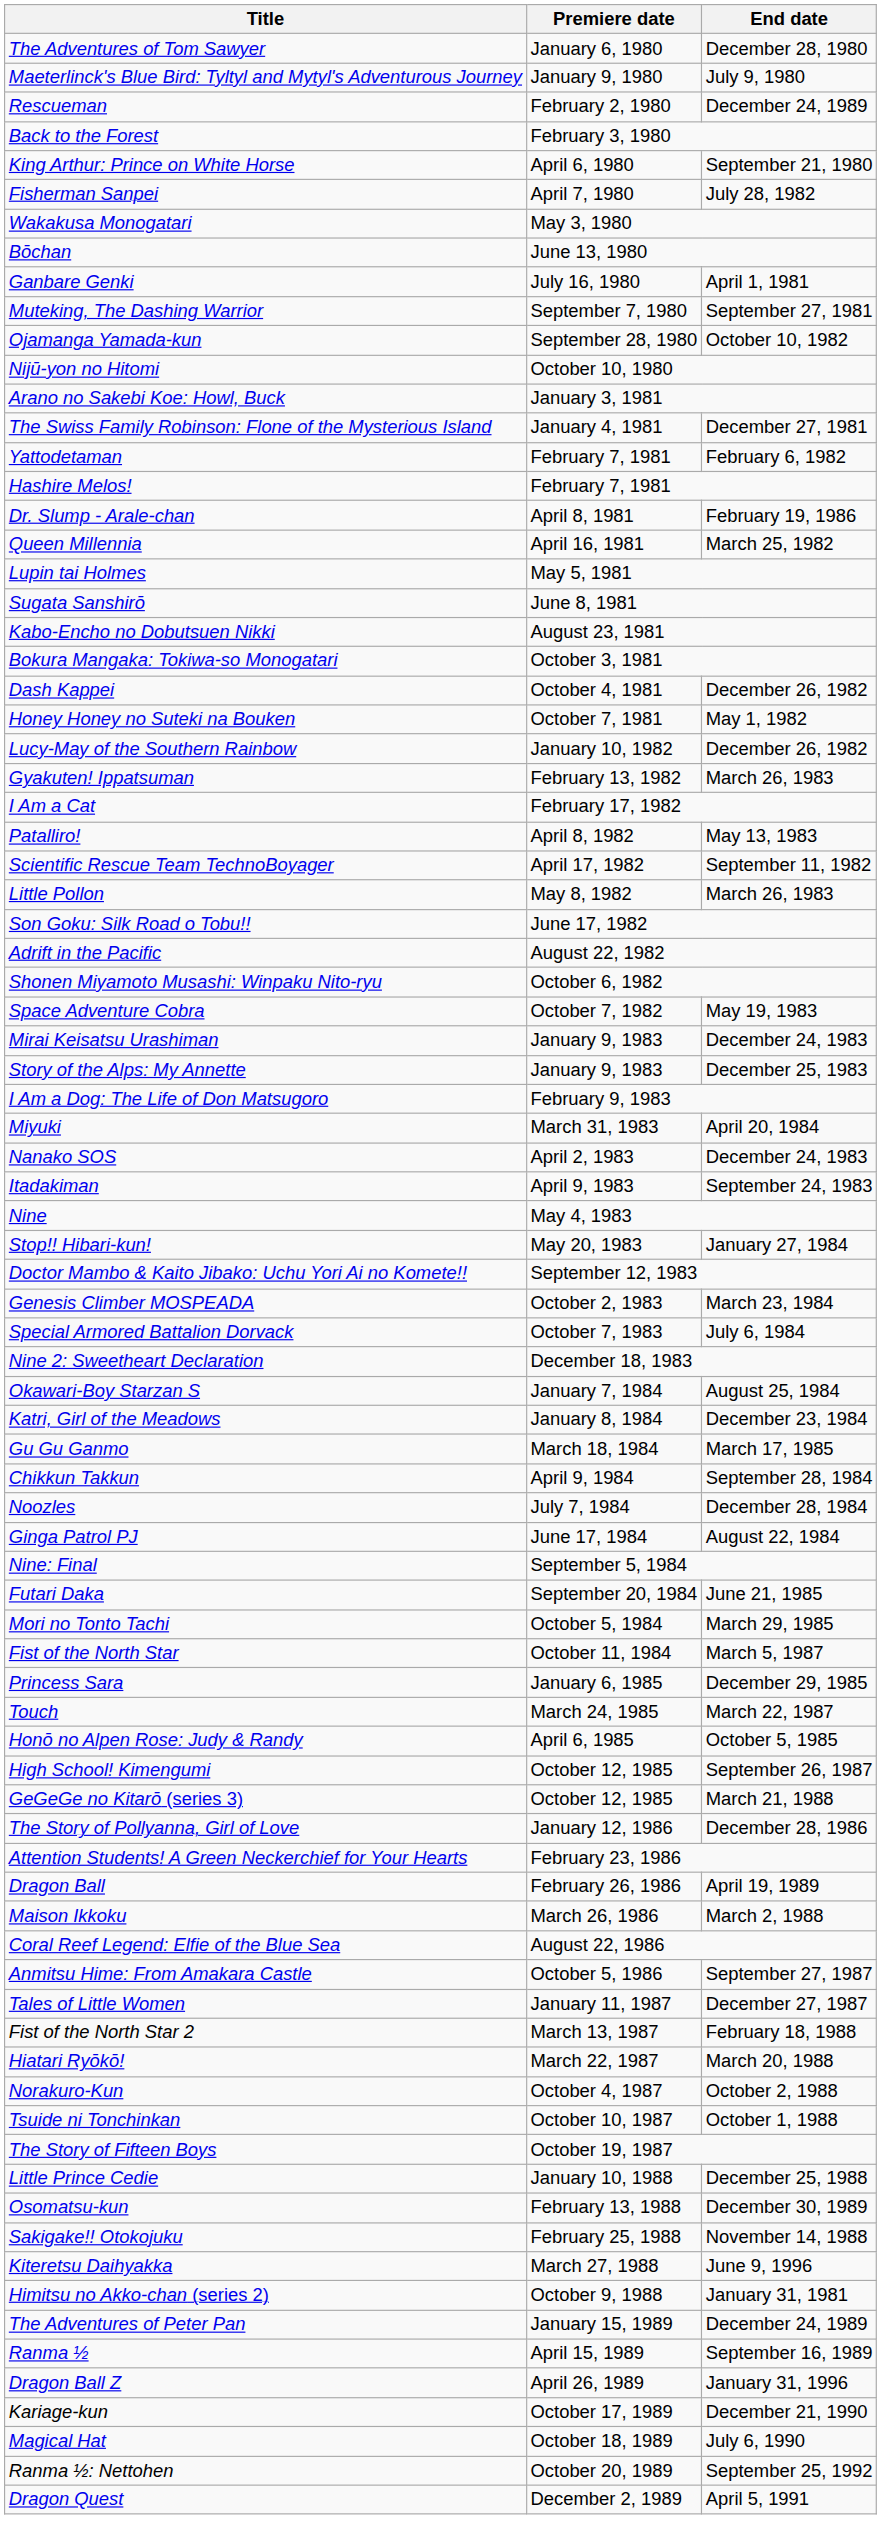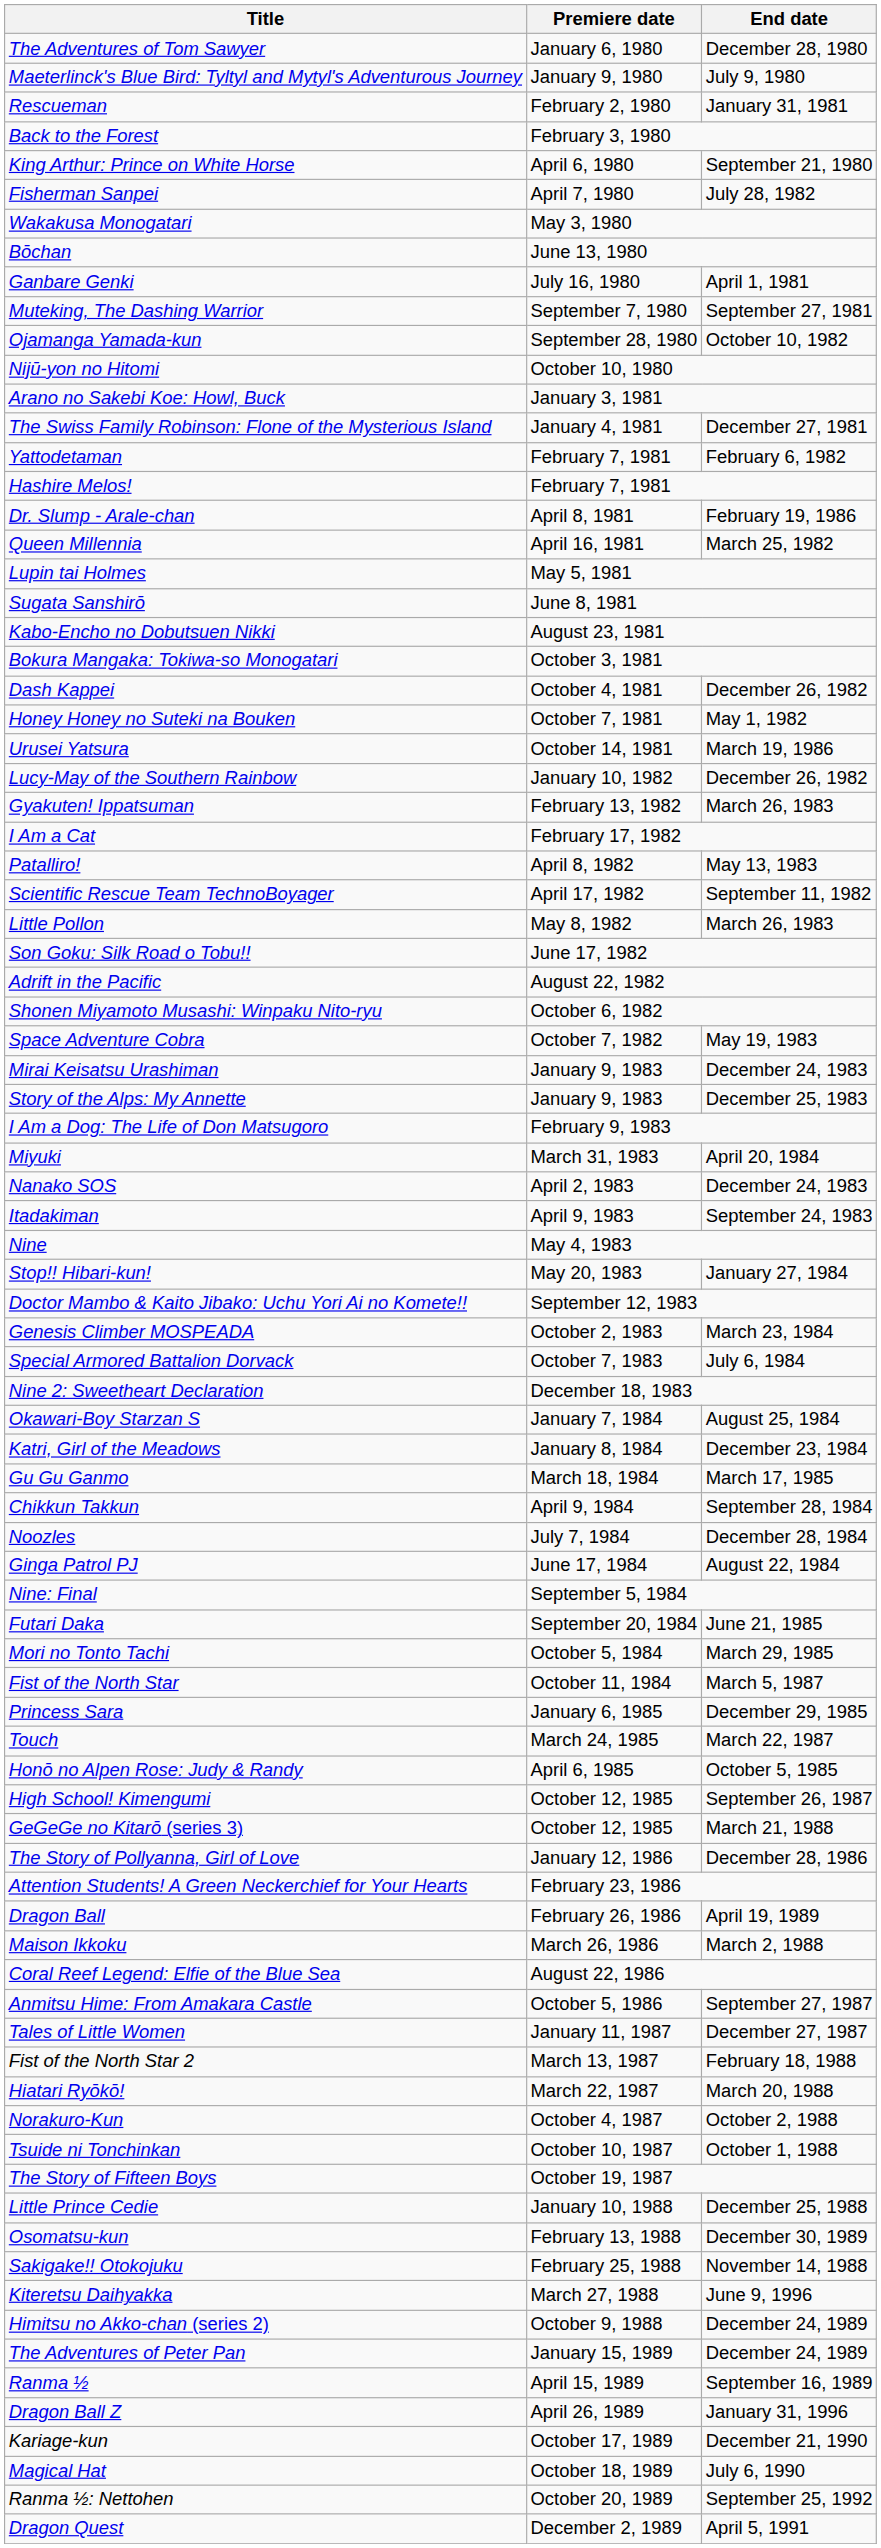 <table class="wikitable sortable">
 <tr>
 <th>Title</th>
 <th>Premiere date</th>
 <th>End date</th>
 </tr>
 <tr>
 <td><em><a href='#'>The Adventures of Tom Sawyer</a></em></td>
 <td>January 6, 1980</td>
 <td>December 28, 1980</td>
 </tr>
 <tr>
 <td><em><a href='#'>Maeterlinck's Blue Bird: Tyltyl and Mytyl's Adventurous Journey</a></em></td>
 <td>January 9, 1980</td>
 <td>July 9, 1980</td>
 </tr>
 <tr>
 <td><em><a href='#'>Rescueman</a></em></td>
 <td>February 2, 1980</td>
-<td>December 24, 1989</td>
+<td>January 31, 1981</td>
 </tr>
 <tr>
 <td><em><a href='#'>Back to the Forest</a></em></td>
 <td colspan="2">February 3, 1980</td>
 </tr>
 <tr>
 <td><em><a href='#'>King Arthur: Prince on White Horse</a></em></td>
 <td>April 6, 1980</td>
 <td>September 21, 1980</td>
 </tr>
 <tr>
 <td><em><a href='#'>Fisherman Sanpei</a></em></td>
 <td>April 7, 1980</td>
 <td>July 28, 1982</td>
 </tr>
 <tr>
 <td><em><a href='#'>Wakakusa Monogatari</a></em></td>
 <td colspan="2">May 3, 1980</td>
 </tr>
 <tr>
 <td><em><a href='#'>Bōchan</a></em></td>
 <td colspan="2">June 13, 1980</td>
 </tr>
 <tr>
 <td><em><a href='#'>Ganbare Genki</a></em></td>
 <td>July 16, 1980</td>
 <td>April 1, 1981</td>
 </tr>
 <tr>
 <td><em><a href='#'>Muteking, The Dashing Warrior</a></em></td>
 <td>September 7, 1980</td>
 <td>September 27, 1981</td>
 </tr>
 <tr>
 <td><em><a href='#'>Ojamanga Yamada-kun</a></em></td>
 <td>September 28, 1980</td>
 <td>October 10, 1982</td>
 </tr>
 <tr>
 <td><em><a href='#'>Nijū-yon no Hitomi</a></em></td>
 <td colspan="2">October 10, 1980</td>
 </tr>
 <tr>
 <td><em><a href='#'>Arano no Sakebi Koe: Howl, Buck</a></em></td>
 <td colspan="2">January 3, 1981</td>
 </tr>
 <tr>
 <td><em><a href='#'>The Swiss Family Robinson: Flone of the Mysterious Island</a></em></td>
 <td>January 4, 1981</td>
 <td>December 27, 1981</td>
 </tr>
 <tr>
 <td><em><a href='#'>Yattodetaman</a></em></td>
 <td>February 7, 1981</td>
 <td>February 6, 1982</td>
 </tr>
 <tr>
 <td><em><a href='#'>Hashire Melos!</a></em></td>
 <td colspan="2">February 7, 1981</td>
 </tr>
 <tr>
 <td><em><a href='#'>Dr. Slump - Arale-chan</a></em></td>
 <td>April 8, 1981</td>
 <td>February 19, 1986</td>
 </tr>
 <tr>
 <td><em><a href='#'>Queen Millennia</a></em></td>
 <td>April 16, 1981</td>
 <td>March 25, 1982</td>
 </tr>
 <tr>
 <td><em><a href='#'>Lupin tai Holmes</a></em></td>
 <td colspan="2">May 5, 1981</td>
 </tr>
 <tr>
 <td><em><a href='#'>Sugata Sanshirō</a></em></td>
 <td colspan="2">June 8, 1981</td>
 </tr>
 <tr>
 <td><em><a href='#'>Kabo-Encho no Dobutsuen Nikki</a></em></td>
 <td colspan="2">August 23, 1981</td>
 </tr>
 <tr>
 <td><em><a href='#'>Bokura Mangaka: Tokiwa-so Monogatari</a></em></td>
 <td colspan="2">October 3, 1981</td>
 </tr>
 <tr>
 <td><em><a href='#'>Dash Kappei</a></em></td>
 <td>October 4, 1981</td>
 <td>December 26, 1982</td>
 </tr>
 <tr>
 <td><em><a href='#'>Honey Honey no Suteki na Bouken</a></em></td>
 <td>October 7, 1981</td>
 <td>May 1, 1982</td>
+</tr>
+<tr>
+<td><em><a href='#'>Urusei Yatsura</a></em></td>
+<td>October 14, 1981</td>
+<td>March 19, 1986</td>
 </tr>
 <tr>
 <td><em><a href='#'>Lucy-May of the Southern Rainbow</a></em></td>
 <td>January 10, 1982</td>
 <td>December 26, 1982</td>
 </tr>
 <tr>
 <td><em><a href='#'>Gyakuten! Ippatsuman</a></em></td>
 <td>February 13, 1982</td>
 <td>March 26, 1983</td>
 </tr>
 <tr>
 <td><em><a href='#'>I Am a Cat</a></em></td>
 <td colspan="2">February 17, 1982</td>
 </tr>
 <tr>
 <td><em><a href='#'>Patalliro!</a></em></td>
 <td>April 8, 1982</td>
 <td>May 13, 1983</td>
 </tr>
 <tr>
 <td><em><a href='#'>Scientific Rescue Team TechnoBoyager</a></em></td>
 <td>April 17, 1982</td>
 <td>September 11, 1982</td>
 </tr>
 <tr>
 <td><em><a href='#'>Little Pollon</a></em></td>
 <td>May 8, 1982</td>
 <td>March 26, 1983</td>
 </tr>
 <tr>
 <td><em><a href='#'>Son Goku: Silk Road o Tobu!!</a></em></td>
 <td colspan="2">June 17, 1982</td>
 </tr>
 <tr>
 <td><em><a href='#'>Adrift in the Pacific</a></em></td>
 <td colspan="2">August 22, 1982</td>
 </tr>
 <tr>
 <td><em><a href='#'>Shonen Miyamoto Musashi: Winpaku Nito-ryu</a></em></td>
 <td colspan="2">October 6, 1982</td>
 </tr>
 <tr>
 <td><em><a href='#'>Space Adventure Cobra</a></em></td>
 <td>October 7, 1982</td>
 <td>May 19, 1983</td>
 </tr>
 <tr>
 <td><em><a href='#'>Mirai Keisatsu Urashiman</a></em></td>
 <td>January 9, 1983</td>
 <td>December 24, 1983</td>
 </tr>
 <tr>
 <td><em><a href='#'>Story of the Alps: My Annette</a></em></td>
 <td>January 9, 1983</td>
 <td>December 25, 1983</td>
 </tr>
 <tr>
 <td><em><a href='#'>I Am a Dog: The Life of Don Matsugoro</a></em></td>
 <td colspan="2">February 9, 1983</td>
 </tr>
 <tr>
 <td><em><a href='#'>Miyuki</a></em></td>
 <td>March 31, 1983</td>
 <td>April 20, 1984</td>
 </tr>
 <tr>
 <td><em><a href='#'>Nanako SOS</a></em></td>
 <td>April 2, 1983</td>
 <td>December 24, 1983</td>
 </tr>
 <tr>
 <td><em><a href='#'>Itadakiman</a></em></td>
 <td>April 9, 1983</td>
 <td>September 24, 1983</td>
 </tr>
 <tr>
 <td><em><a href='#'>Nine</a></em></td>
 <td colspan="2">May 4, 1983</td>
 </tr>
 <tr>
 <td><em><a href='#'>Stop!! Hibari-kun!</a></em></td>
 <td>May 20, 1983</td>
 <td>January 27, 1984</td>
 </tr>
 <tr>
 <td><em><a href='#'>Doctor Mambo & Kaito Jibako: Uchu Yori Ai no Komete!!</a></em></td>
 <td colspan="2">September 12, 1983</td>
 </tr>
 <tr>
 <td><em><a href='#'>Genesis Climber MOSPEADA</a></em></td>
 <td>October 2, 1983</td>
 <td>March 23, 1984</td>
 </tr>
 <tr>
 <td><em><a href='#'>Special Armored Battalion Dorvack</a></em></td>
 <td>October 7, 1983</td>
 <td>July 6, 1984</td>
 </tr>
 <tr>
 <td><em><a href='#'>Nine 2: Sweetheart Declaration</a></em></td>
 <td colspan="2">December 18, 1983</td>
 </tr>
 <tr>
 <td><em><a href='#'>Okawari-Boy Starzan S</a></em></td>
 <td>January 7, 1984</td>
 <td>August 25, 1984</td>
 </tr>
 <tr>
 <td><em><a href='#'>Katri, Girl of the Meadows</a></em></td>
 <td>January 8, 1984</td>
 <td>December 23, 1984</td>
 </tr>
 <tr>
 <td><em><a href='#'>Gu Gu Ganmo</a></em></td>
 <td>March 18, 1984</td>
 <td>March 17, 1985</td>
 </tr>
 <tr>
 <td><em><a href='#'>Chikkun Takkun</a></em></td>
 <td>April 9, 1984</td>
 <td>September 28, 1984</td>
 </tr>
 <tr>
 <td><em><a href='#'>Noozles</a></em></td>
 <td>July 7, 1984</td>
 <td>December 28, 1984</td>
 </tr>
 <tr>
 <td><em><a href='#'>Ginga Patrol PJ</a></em></td>
 <td>June 17, 1984</td>
 <td>August 22, 1984</td>
 </tr>
 <tr>
 <td><em><a href='#'>Nine: Final</a></em></td>
 <td colspan="2">September 5, 1984</td>
 </tr>
 <tr>
 <td><em><a href='#'>Futari Daka</a></em></td>
 <td>September 20, 1984</td>
 <td>June 21, 1985</td>
 </tr>
 <tr>
 <td><em><a href='#'>Mori no Tonto Tachi</a></em></td>
 <td>October 5, 1984</td>
 <td>March 29, 1985</td>
 </tr>
 <tr>
 <td><em><a href='#'>Fist of the North Star</a></em></td>
 <td>October 11, 1984</td>
 <td>March 5, 1987</td>
 </tr>
 <tr>
 <td><em><a href='#'>Princess Sara</a></em></td>
 <td>January 6, 1985</td>
 <td>December 29, 1985</td>
 </tr>
 <tr>
 <td><em><a href='#'>Touch</a></em></td>
 <td>March 24, 1985</td>
 <td>March 22, 1987</td>
 </tr>
 <tr>
 <td><em><a href='#'>Honō no Alpen Rose: Judy & Randy</a></em></td>
 <td>April 6, 1985</td>
 <td>October 5, 1985</td>
 </tr>
 <tr>
 <td><em><a href='#'>High School! Kimengumi</a></em></td>
 <td>October 12, 1985</td>
 <td>September 26, 1987</td>
 </tr>
 <tr>
 <td><a href='#'><em>GeGeGe no Kitarō</em> (series 3)</a></td>
 <td>October 12, 1985</td>
 <td>March 21, 1988</td>
 </tr>
 <tr>
 <td><em><a href='#'>The Story of Pollyanna, Girl of Love</a></em></td>
 <td>January 12, 1986</td>
 <td>December 28, 1986</td>
 </tr>
 <tr>
 <td><em><a href='#'>Attention Students! A Green Neckerchief for Your Hearts</a></em></td>
 <td colspan="2">February 23, 1986</td>
 </tr>
 <tr>
 <td><em><a href='#'>Dragon Ball</a></em></td>
 <td>February 26, 1986</td>
 <td>April 19, 1989</td>
 </tr>
 <tr>
 <td><em><a href='#'>Maison Ikkoku</a></em></td>
 <td>March 26, 1986</td>
 <td>March 2, 1988</td>
 </tr>
 <tr>
 <td><em><a href='#'>Coral Reef Legend: Elfie of the Blue Sea</a></em></td>
 <td colspan="2">August 22, 1986</td>
 </tr>
 <tr>
 <td><em><a href='#'>Anmitsu Hime: From Amakara Castle</a></em></td>
 <td>October 5, 1986</td>
 <td>September 27, 1987</td>
 </tr>
 <tr>
 <td><em><a href='#'>Tales of Little Women</a></em></td>
 <td>January 11, 1987</td>
 <td>December 27, 1987</td>
 </tr>
 <tr>
 <td><em>Fist of the North Star 2</em></td>
 <td>March 13, 1987</td>
 <td>February 18, 1988</td>
 </tr>
 <tr>
 <td><em><a href='#'>Hiatari Ryōkō!</a></em></td>
 <td>March 22, 1987</td>
 <td>March 20, 1988</td>
 </tr>
 <tr>
 <td><em><a href='#'>Norakuro-Kun</a></em></td>
 <td>October 4, 1987</td>
 <td>October 2, 1988</td>
 </tr>
 <tr>
 <td><em><a href='#'>Tsuide ni Tonchinkan</a></em></td>
 <td>October 10, 1987</td>
 <td>October 1, 1988</td>
 </tr>
 <tr>
 <td><em><a href='#'>The Story of Fifteen Boys</a></em></td>
 <td colspan="2">October 19, 1987</td>
 </tr>
 <tr>
 <td><em><a href='#'>Little Prince Cedie</a></em></td>
 <td>January 10, 1988</td>
 <td>December 25, 1988</td>
 </tr>
 <tr>
 <td><em><a href='#'>Osomatsu-kun</a></em></td>
 <td>February 13, 1988</td>
 <td>December 30, 1989</td>
 </tr>
 <tr>
 <td><em><a href='#'>Sakigake!! Otokojuku</a></em></td>
 <td>February 25, 1988</td>
 <td>November 14, 1988</td>
 </tr>
 <tr>
 <td><em><a href='#'>Kiteretsu Daihyakka</a></em></td>
 <td>March 27, 1988</td>
 <td>June 9, 1996</td>
 </tr>
 <tr>
 <td><a href='#'><em>Himitsu no Akko-chan</em> (series 2)</a></td>
 <td>October 9, 1988</td>
-<td>January 31, 1981</td>
+<td>December 24, 1989</td>
 </tr>
 <tr>
 <td><em><a href='#'>The Adventures of Peter Pan</a></em></td>
 <td>January 15, 1989</td>
 <td>December 24, 1989</td>
 </tr>
 <tr>
 <td><em><a href='#'>Ranma ½</a></em></td>
 <td>April 15, 1989</td>
 <td>September 16, 1989</td>
 </tr>
 <tr>
 <td><em><a href='#'>Dragon Ball Z</a></em></td>
 <td>April 26, 1989</td>
 <td>January 31, 1996</td>
 </tr>
 <tr>
 <td><em>Kariage-kun</em></td>
 <td>October 17, 1989</td>
 <td>December 21, 1990</td>
 </tr>
 <tr>
 <td><em><a href='#'>Magical Hat</a></em></td>
 <td>October 18, 1989</td>
 <td>July 6, 1990</td>
 </tr>
 <tr>
 <td><em>Ranma ½: Nettohen</em></td>
 <td>October 20, 1989</td>
 <td>September 25, 1992</td>
 </tr>
 <tr>
 <td><em><a href='#'>Dragon Quest</a></em></td>
 <td>December 2, 1989</td>
 <td>April 5, 1991</td>
 </tr>
 </table>
